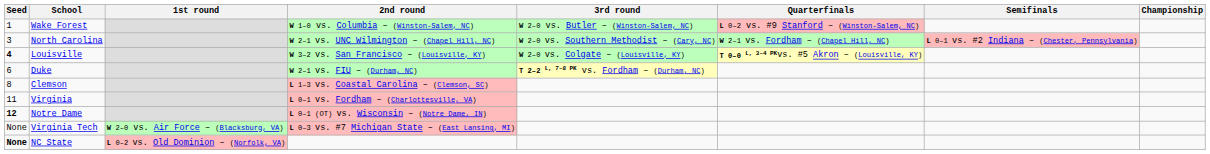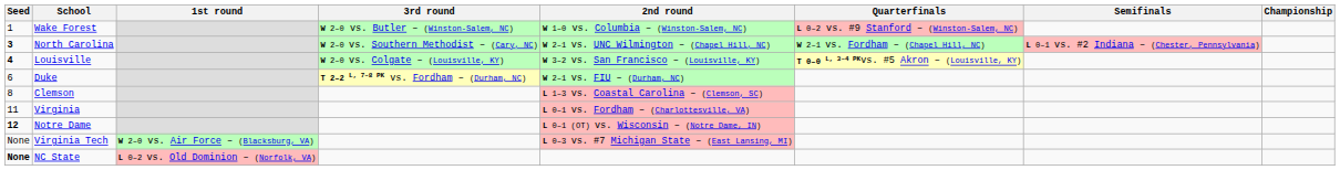 <table class="sortable wikitable" style="white-space:nowrap; font-size:90%;">
 <tr>
 <th>Seed</th>
 <th>School</th>
 <th>1st round</th>
+<th>3rd round</th>
 <th>2nd round</th>
-<th>3rd round</th>
 <th>Quarterfinals</th>
 <th>Semifinals</th>
 <th>Championship</th>
 </tr>
 <tr>
 <td>1</td>
 <td><a href='#'>Wake Forest</a></td>
 <td bgcolor=#ddd></td>
+<td style="background:#bfb;"><small> <strong>W</strong> 2–0</small> vs. <a href='#'>Butler</a> – <small> (<a href='#'>Winston-Salem, NC</a>)</small></td>
 <td style="background:#bfb;"><small> <strong>W</strong> 1–0</small> vs. <a href='#'>Columbia</a> – <small> (<a href='#'>Winston-Salem, NC</a>)</small></td>
-<td style="background:#bfb;"><small> <strong>W</strong> 2–0</small> vs. <a href='#'>Butler</a> – <small> (<a href='#'>Winston-Salem, NC</a>)</small></td>
 <td style="background:#fbb;"><small> <strong>L</strong> 0–2</small> vs. #9 <a href='#'>Stanford</a> – <small> (<a href='#'>Winston-Salem, NC</a>)</small></td>
 <td></td>
 <td></td>
 </tr>
 <tr>
-<td>3</td>
+<td><strong>3</strong></td>
 <td><a href='#'>North Carolina</a></td>
 <td bgcolor=#ddd></td>
+<td style="background:#bfb;"><small> <strong>W</strong> 2–0 </small> vs. <a href='#'>Southern Methodist</a> – <small> (<a href='#'>Cary, NC</a>)</small></td>
 <td style="background:#bfb;"><small> <strong>W</strong> 2–1 </small> vs. <a href='#'>UNC Wilmington</a> – <small> (<a href='#'>Chapel Hill, NC</a>)</small></td>
-<td style="background:#bfb;"><small> <strong>W</strong> 2–0 </small> vs. <a href='#'>Southern Methodist</a> – <small> (<a href='#'>Cary, NC</a>)</small></td>
 <td style="background:#bfb;"><small> <strong>W</strong> 2–1 </small> vs. <a href='#'>Fordham</a> – <small> (<a href='#'>Chapel Hill, NC</a>)</small></td>
 <td style="background:#fbb;"><small> <strong>L</strong> 0–1 </small> vs. #2 <a href='#'>Indiana</a>  – <small> (<a href='#'>Chester, Pennsylvania</a>)</small></td>
 <td></td>
 </tr>
 <tr>
 <td><strong>4</strong></td>
 <td><a href='#'>Louisville</a></td>
 <td bgcolor=#ddd></td>
+<td style="background:#bfb;"><small> <strong>W</strong> 2–0 </small> vs. <a href='#'>Colgate</a> – <small> (<a href='#'>Louisville, KY</a>) </small></td>
 <td style="background:#bfb;"><small> <strong>W</strong> 3–2 </small> vs. <a href='#'>San Francisco</a> – <small> (<a href='#'>Louisville, KY</a>) </small></td>
-<td style="background:#bfb;"><small> <strong>W</strong> 2–0 </small> vs. <a href='#'>Colgate</a> – <small> (<a href='#'>Louisville, KY</a>) </small></td>
 <td style="background:#ffb;"><small><strong>T 0–0 <sup>L, 3–4 PK</sup></strong></small>vs. #5 <a href='#'>Akron</a> – <small> (<a href='#'>Louisville, KY</a>) </small></td>
 <td></td>
 <td></td>
 </tr>
 <tr>
 <td>6</td>
 <td><a href='#'>Duke</a></td>
 <td bgcolor=#ddd></td>
+<td style="background:#ffb;"><small><strong>T 2–2 <sup>L, 7–8 PK</sup></strong></small> vs. <a href='#'>Fordham</a> – <small> (<a href='#'>Durham, NC</a>) </small></td>
 <td style="background:#bfb;"><small> <strong>W</strong> 2–1 </small> vs. <a href='#'>FIU</a> – <small> (<a href='#'>Durham, NC</a>) </small></td>
-<td style="background:#ffb;"><small><strong>T 2–2 <sup>L, 7–8 PK</sup></strong></small> vs. <a href='#'>Fordham</a> – <small> (<a href='#'>Durham, NC</a>) </small></td>
 <td></td>
 <td></td>
 <td></td>
 </tr>
 <tr>
 <td>8</td>
 <td><a href='#'>Clemson</a></td>
 <td bgcolor=#ddd></td>
+<td></td>
 <td style="background:#fbb;"><small> <strong>L</strong> 1–3 </small> vs. <a href='#'>Coastal Carolina</a> – <small>(<a href='#'>Clemson, SC</a>) </small></td>
-<td></td>
 <td></td>
 <td></td>
 <td></td>
 </tr>
 <tr>
 <td>11</td>
 <td><a href='#'>Virginia</a></td>
 <td bgcolor=#ddd></td>
+<td></td>
 <td style="background:#fbb;"><small> <strong>L</strong> 0–1 </small> vs. <a href='#'>Fordham</a> – <small>(<a href='#'>Charlottesville, VA</a>) </small></td>
-<td></td>
 <td></td>
 <td></td>
 <td></td>
 </tr>
 <tr>
 <td><strong>12</strong></td>
 <td><a href='#'>Notre Dame</a></td>
 <td bgcolor=#ddd></td>
+<td></td>
 <td style="background:#fbb;"><small> <strong>L</strong> 0–1 (OT) </small> vs. <a href='#'>Wisconsin</a> – <small>(<a href='#'>Notre Dame, IN</a>) </small></td>
-<td></td>
 <td></td>
 <td></td>
 <td></td>
 </tr>
 <tr>
 <td>None</td>
 <td><a href='#'>Virginia Tech</a></td>
 <td style="background:#bfb;"><small> <strong>W</strong> 2–0</small> vs. <a href='#'>Air Force</a> – <small>(<a href='#'>Blacksburg, VA</a>)</small></td>
+<td></td>
 <td style="background:#fbb;"><small> <strong>L</strong> 0–3 </small> vs. #7 <a href='#'>Michigan State</a> – <small>(<a href='#'>East Lansing, MI</a>)</small></td>
-<td></td>
 <td></td>
 <td></td>
 <td></td>
 </tr>
 <tr>
 <td><strong>None</strong></td>
 <td><a href='#'>NC State</a></td>
 <td style="background:#fbb;"><small> <strong>L</strong> 0–2 </small> vs. <a href='#'>Old Dominion</a> – <small>(<a href='#'>Norfolk, VA</a>)</small></td>
 <td></td>
 <td></td>
 <td></td>
 <td></td>
 <td></td>
 </tr>
 </table>
